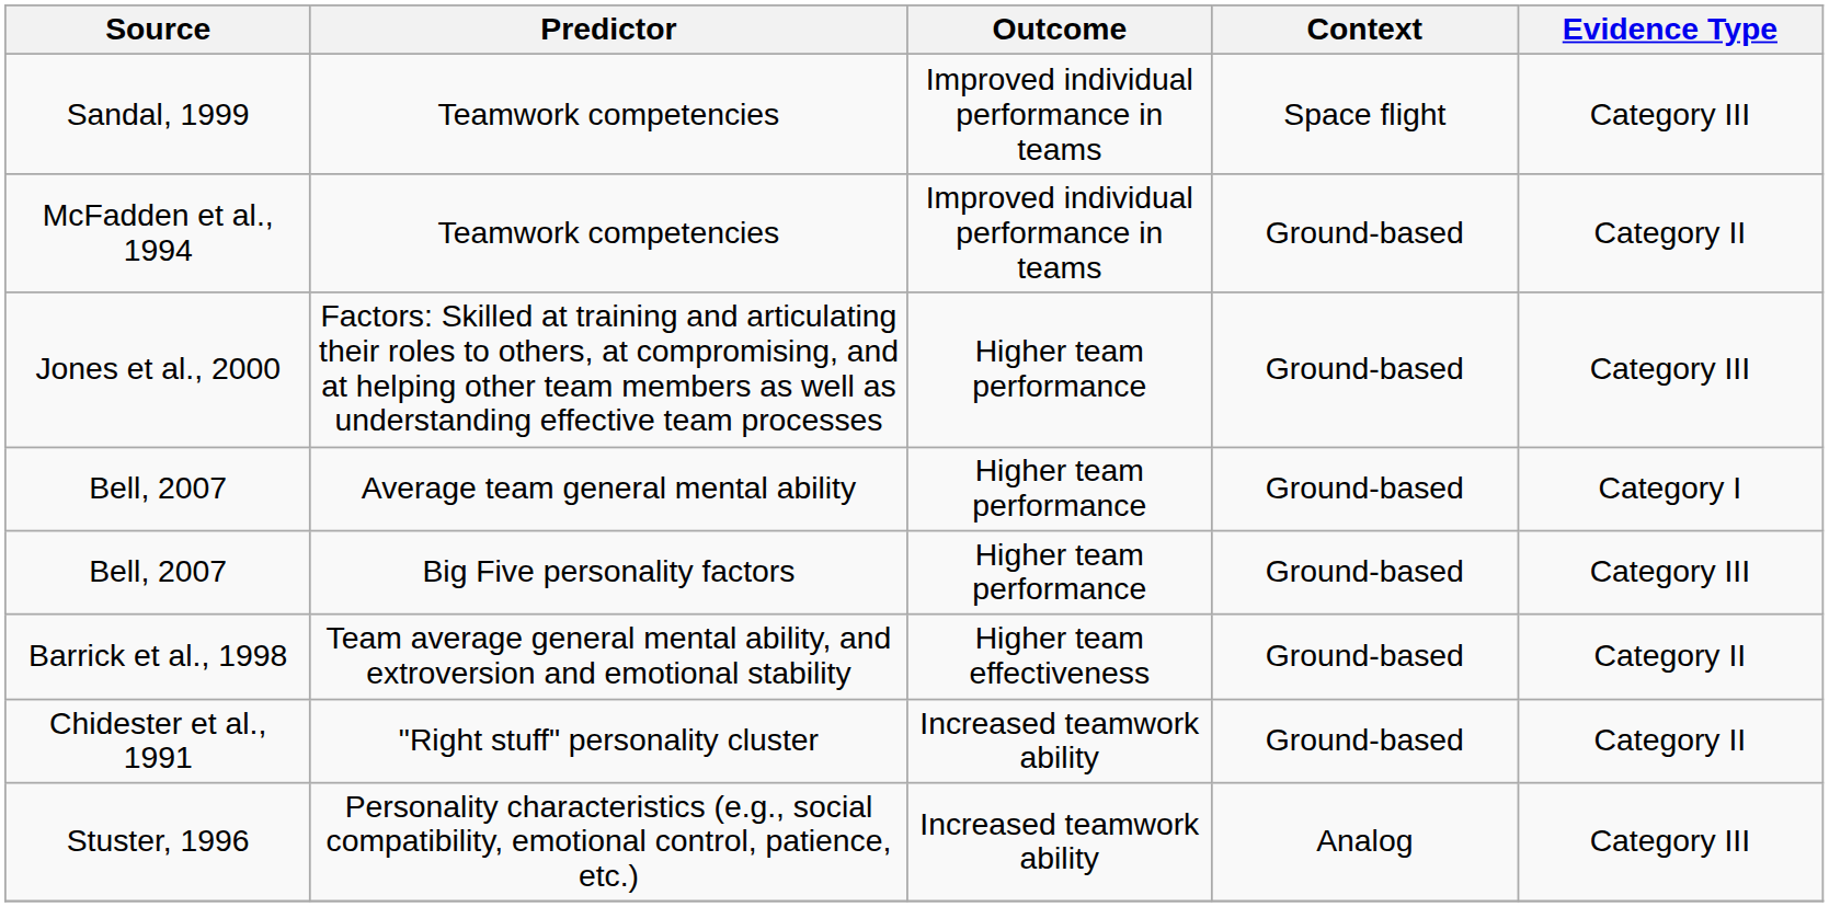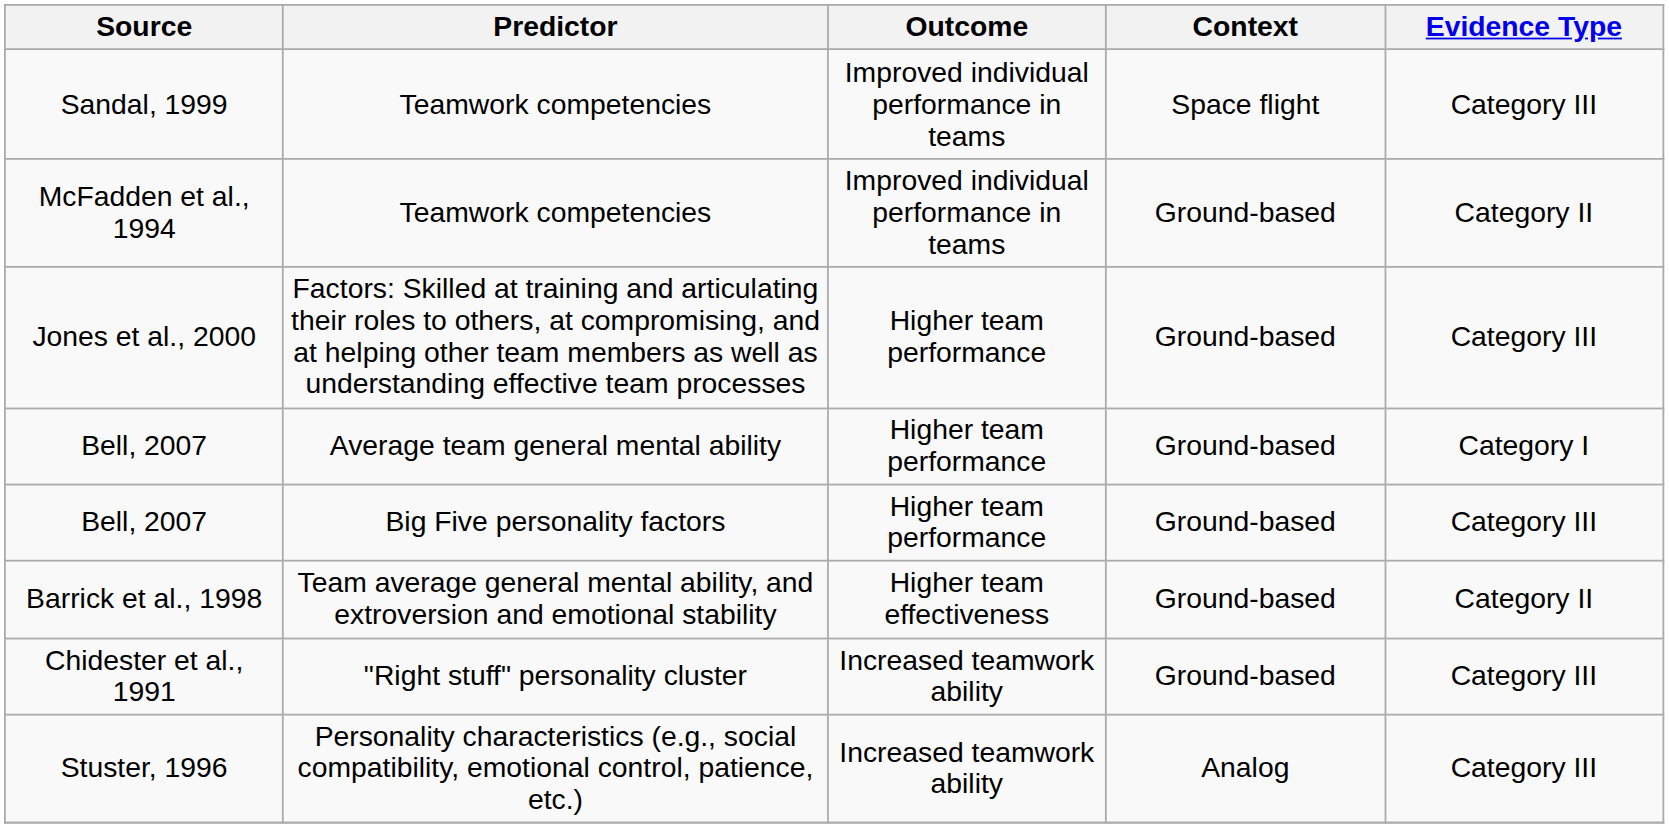 <table class="wikitable" style="text-align: center;">
 <tr>
 <th scope="col" width="150">Source</th>
 <th scope="col" width="300">Predictor</th>
 <th scope="col" width="150">Outcome</th>
 <th scope="col" width="150">Context</th>
 <th scope="col" width="150"><a href='#'>Evidence Type</a></th>
 </tr>
 <tr>
 <td>Sandal, 1999</td>
 <td>Teamwork competencies</td>
 <td>Improved individual performance in teams</td>
 <td>Space flight</td>
 <td>Category III</td>
 </tr>
 <tr>
 <td>McFadden et al., 1994 </td>
 <td>Teamwork competencies</td>
 <td>Improved individual performance in teams</td>
 <td>Ground-based</td>
 <td>Category II</td>
 </tr>
 <tr>
 <td>Jones et al., 2000 </td>
 <td>Factors: Skilled at training and articulating their roles to others, at compromising, and at helping other team members as well as understanding effective team processes</td>
 <td>Higher team performance</td>
 <td>Ground-based</td>
 <td>Category III</td>
 </tr>
 <tr>
 <td>Bell, 2007 </td>
 <td>Average team general mental ability</td>
 <td>Higher team performance</td>
 <td>Ground-based</td>
 <td>Category I</td>
 </tr>
 <tr>
 <td>Bell, 2007 </td>
 <td>Big Five personality factors</td>
 <td>Higher team performance</td>
 <td>Ground-based</td>
 <td>Category III</td>
 </tr>
 <tr>
 <td>Barrick et al., 1998 </td>
 <td>Team average general mental ability, and extroversion and emotional stability</td>
 <td>Higher team effectiveness</td>
 <td>Ground-based</td>
 <td>Category II</td>
 </tr>
 <tr>
 <td>Chidester et al., 1991 </td>
 <td>"Right stuff" personality cluster</td>
 <td>Increased teamwork ability</td>
 <td>Ground-based</td>
-<td>Category II</td>
+<td>Category III</td>
 </tr>
 <tr>
 <td>Stuster, 1996 </td>
 <td>Personality characteristics (e.g., social compatibility, emotional control, patience, etc.)</td>
 <td>Increased teamwork ability</td>
 <td>Analog</td>
 <td>Category III</td>
 </tr>
 <tr>
 </tr>
 </table>
